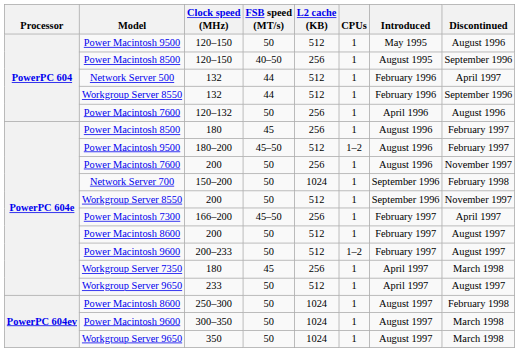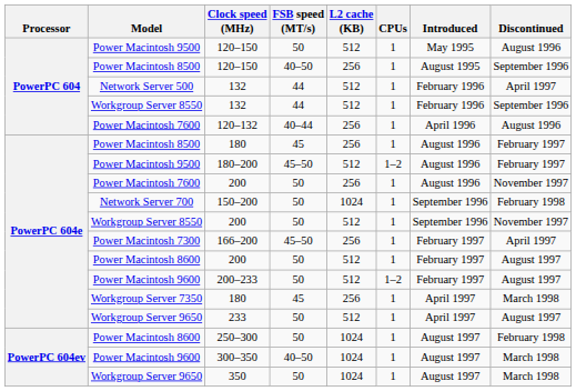 <table class="wikitable sortable" style="font-size:smaller; text-align:center">
 <tr valign=bottom>
 <th>Processor</th>
 <th>Model</th>
 <th><a href='#'>Clock speed</a><br>(MHz)</th>
 <th><a href='#'>FSB</a> speed<br>(MT/s)</th>
 <th><a href='#'>L2 cache</a><br>(KB)</th>
 <th>CPUs</th>
 <th>Introduced</th>
 <th>Discontinued</th>
 </tr>
 <tr>
 <th rowspan=5><a href='#'>PowerPC 604</a></th>
 <td nowrap><a href='#'>Power Macintosh 9500</a></td>
 <td>120–150</td>
 <td>50</td>
 <td>512</td>
 <td>1</td>
 <td>May 1995</td>
 <td>August 1996</td>
 </tr>
 <tr>
 <td nowrap><a href='#'>Power Macintosh 8500</a></td>
 <td>120–150</td>
 <td>40–50</td>
 <td>256</td>
 <td>1</td>
 <td>August 1995</td>
 <td>September 1996</td>
 </tr>
 <tr>
 <td nowrap><a href='#'>Network Server 500</a></td>
 <td>132</td>
 <td>44</td>
 <td>512</td>
 <td>1</td>
 <td>February 1996</td>
 <td>April 1997</td>
 </tr>
 <tr>
 <td nowrap><a href='#'>Workgroup Server 8550</a></td>
 <td>132</td>
 <td>44</td>
 <td>512</td>
 <td>1</td>
 <td>February 1996</td>
 <td>September 1996</td>
 </tr>
 <tr>
 <td nowrap><a href='#'>Power Macintosh 7600</a></td>
 <td>120–132</td>
-<td>50</td>
+<td>40–44</td>
 <td>256</td>
 <td>1</td>
 <td>April 1996</td>
 <td>August 1996</td>
 </tr>
 <tr>
 <th rowspan=10><a href='#'>PowerPC 604e</a></th>
 <td nowrap><a href='#'>Power Macintosh 8500</a></td>
 <td>180</td>
 <td>45</td>
 <td>256</td>
 <td>1</td>
 <td>August 1996</td>
 <td>February 1997</td>
 </tr>
 <tr>
 <td nowrap><a href='#'>Power Macintosh 9500</a></td>
 <td>180–200</td>
 <td>45–50</td>
 <td>512</td>
 <td>1–2</td>
 <td>August 1996</td>
 <td>February 1997</td>
 </tr>
 <tr>
 <td nowrap><a href='#'>Power Macintosh 7600</a></td>
 <td>200</td>
 <td>50</td>
 <td>256</td>
 <td>1</td>
 <td>August 1996</td>
 <td>November 1997</td>
 </tr>
 <tr>
 <td nowrap><a href='#'>Network Server 700</a></td>
 <td>150–200</td>
 <td>50</td>
 <td>1024</td>
 <td>1</td>
 <td>September 1996</td>
 <td>February 1998</td>
 </tr>
 <tr>
 <td nowrap><a href='#'>Workgroup Server 8550</a></td>
 <td>200</td>
 <td>50</td>
 <td>512</td>
 <td>1</td>
 <td>September 1996</td>
 <td>November 1997</td>
 </tr>
 <tr>
 <td nowrap><a href='#'>Power Macintosh 7300</a></td>
 <td>166–200</td>
 <td>45–50</td>
 <td>256</td>
 <td>1</td>
 <td>February 1997</td>
 <td>April 1997</td>
 </tr>
 <tr>
 <td nowrap><a href='#'>Power Macintosh 8600</a></td>
 <td>200</td>
 <td>50</td>
 <td>512</td>
 <td>1</td>
 <td>February 1997</td>
 <td>August 1997</td>
 </tr>
 <tr>
 <td nowrap><a href='#'>Power Macintosh 9600</a></td>
 <td>200–233</td>
 <td>50</td>
 <td>512</td>
 <td>1–2</td>
 <td>February 1997</td>
 <td>August 1997</td>
 </tr>
 <tr>
 <td nowrap><a href='#'>Workgroup Server 7350</a></td>
 <td>180</td>
 <td>45</td>
 <td>256</td>
 <td>1</td>
 <td>April 1997</td>
 <td>March 1998</td>
 </tr>
 <tr>
 <td nowrap><a href='#'>Workgroup Server 9650</a></td>
 <td>233</td>
 <td>50</td>
 <td>512</td>
 <td>1</td>
 <td>April 1997</td>
 <td>August 1997</td>
 </tr>
 <tr>
 <th rowspan=3><a href='#'>PowerPC 604ev</a></th>
 <td nowrap><a href='#'>Power Macintosh 8600</a></td>
 <td>250–300</td>
 <td>50</td>
 <td>1024</td>
 <td>1</td>
 <td>August 1997</td>
 <td>February 1998</td>
 </tr>
 <tr>
 <td nowrap><a href='#'>Power Macintosh 9600</a></td>
 <td>300–350</td>
-<td>50</td>
+<td>40–50</td>
 <td>1024</td>
 <td>1</td>
 <td>August 1997</td>
 <td>March 1998</td>
 </tr>
 <tr>
 <td nowrap><a href='#'>Workgroup Server 9650</a></td>
 <td>350</td>
 <td>50</td>
 <td>1024</td>
 <td>1</td>
 <td>August 1997</td>
 <td>March 1998</td>
 </tr>
 </table>
